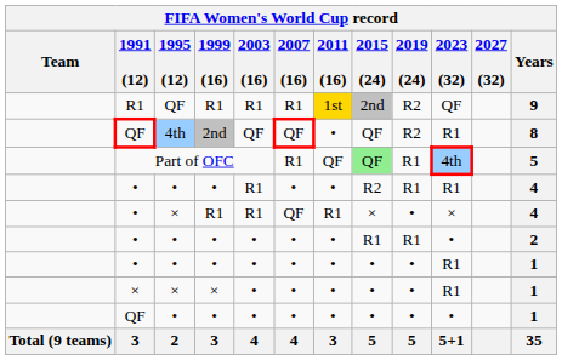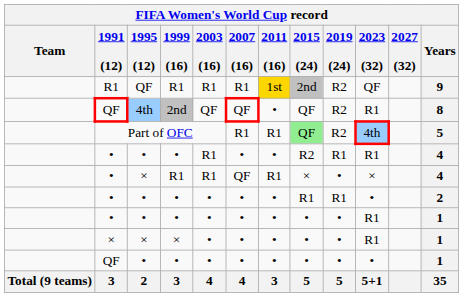 <table class="wikitable" style="text-align:center">
 <tr>
 <th colspan=12><a href='#'>FIFA Women's World Cup</a> record</th>
 </tr>
 <tr>
 <th>Team</th>
 <th><a href='#'>1991</a><br><br>(12)</th>
 <th><a href='#'>1995</a><br><br>(12)</th>
 <th><a href='#'>1999</a><br><br>(16)</th>
 <th><a href='#'>2003</a><br><br>(16)</th>
 <th><a href='#'>2007</a><br><br>(16)</th>
 <th><a href='#'>2011</a><br><br>(16)</th>
 <th><a href='#'>2015</a> <br><br>(24)</th>
 <th><a href='#'>2019</a><br><br>(24)</th>
 <th><a href='#'>2023</a><br> <br>(32)</th>
 <th><a href='#'>2027</a><br><br>(32)</th>
 <th>Years</th>
 </tr>
 <tr>
 <td align=left></td>
 <td>R1</td>
 <td>QF</td>
 <td>R1</td>
 <td>R1</td>
 <td>R1</td>
 <td style="background:gold;">1st</td>
 <td style="background:silver;">2nd</td>
 <td>R2</td>
 <td>QF</td>
 <td></td>
 <th>9</th>
 </tr>
 <tr>
 <td align=left></td>
 <td style="border: 3px solid red">QF</td>
 <td style="background:#9acdff;">4th</td>
 <td style="background:silver;">2nd</td>
 <td>QF</td>
 <td style="border: 3px solid red">QF</td>
 <td>•</td>
 <td>QF</td>
 <td>R2</td>
 <td>R1</td>
 <td></td>
 <th>8</th>
 </tr>
 <tr>
 <td align=left></td>
 <td colspan=4>Part of <a href='#'>OFC</a></td>
 <td>R1</td>
-<td>QF</td>
+<td>R1</td>
 <td style="background: lightgreen;">QF</td>
-<td>R1</td>
+<td>R2</td>
 <td style="border: 3px solid red;background:#9acdff;">4th</td>
 <td></td>
 <th>5</th>
 </tr>
 <tr>
 <td align=left></td>
 <td>•</td>
 <td>•</td>
 <td>•</td>
 <td>R1</td>
 <td>•</td>
 <td>•</td>
 <td>R2</td>
 <td>R1</td>
 <td>R1</td>
 <td></td>
 <th>4</th>
 </tr>
 <tr>
 <td align=left></td>
 <td>•</td>
 <td>×</td>
 <td>R1</td>
 <td>R1</td>
 <td>QF</td>
 <td>R1</td>
 <td>×</td>
 <td>•</td>
 <td>×</td>
 <td></td>
 <th>4</th>
 </tr>
 <tr>
 <td align=left></td>
 <td>•</td>
 <td>•</td>
 <td>•</td>
 <td>•</td>
 <td>•</td>
 <td>•</td>
 <td>R1</td>
 <td>R1</td>
 <td>•</td>
 <td></td>
 <th>2</th>
 </tr>
 <tr>
 <td align=left></td>
 <td>•</td>
 <td>•</td>
 <td>•</td>
 <td>•</td>
 <td>•</td>
 <td>•</td>
 <td>•</td>
 <td>•</td>
 <td>R1</td>
 <td></td>
 <th>1</th>
 </tr>
 <tr>
 <td align=left></td>
 <td>×</td>
 <td>×</td>
 <td>×</td>
 <td>•</td>
 <td>•</td>
 <td>•</td>
 <td>•</td>
 <td>•</td>
 <td>R1</td>
 <td></td>
 <th>1</th>
 </tr>
 <tr>
 <td align=left></td>
 <td>QF</td>
 <td>•</td>
 <td>•</td>
 <td>•</td>
 <td>•</td>
 <td>•</td>
 <td>•</td>
 <td>•</td>
 <td>•</td>
 <td></td>
 <th>1</th>
 </tr>
 <tr>
 <th align=left>Total (9 teams)</th>
 <th>3</th>
 <th>2</th>
 <th>3</th>
 <th>4</th>
 <th>4</th>
 <th>3</th>
 <th>5</th>
 <th>5</th>
 <th>5+1</th>
 <th></th>
 <th>35</th>
 </tr>
 </table>
